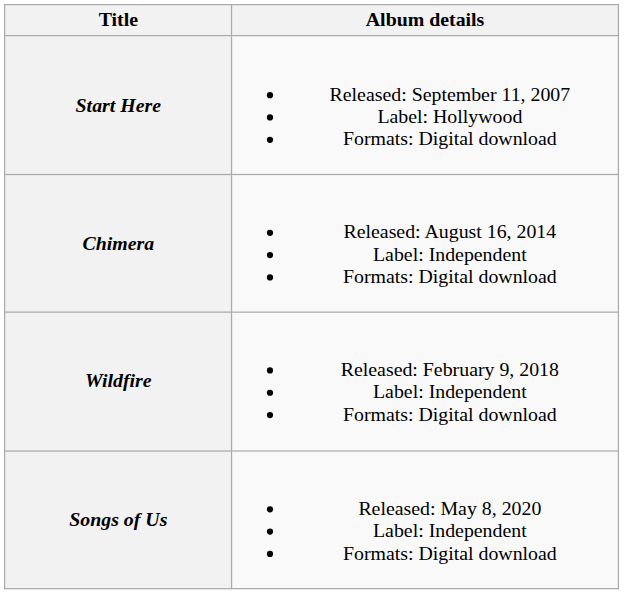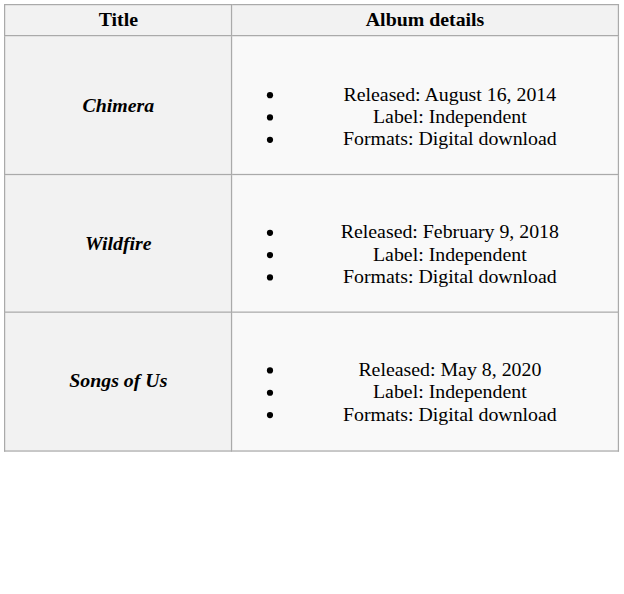 <table class="wikitable plainrowheaders" style="text-align:center;">
 <tr>
 <th scope="col" rowspan="1" style="width:11em;">Title</th>
 <th scope="col" rowspan="1" style="width:19em;">Album details</th>
-</tr>
-<tr>
-<th scope="row"><em>Start Here</em></th>
-<td><br><ul><li>Released: September 11, 2007</li><li>Label: Hollywood</li><li>Formats: Digital download</li></ul></td>
 </tr>
 <tr>
 <th scope="row"><em>Chimera</em></th>
 <td><br><ul><li>Released: August 16, 2014</li><li>Label: Independent</li><li>Formats: Digital download</li></ul></td>
 </tr>
 <tr>
 <th scope="row"><em>Wildfire</em></th>
 <td><br><ul><li>Released: February 9, 2018</li><li>Label: Independent</li><li>Formats: Digital download</li></ul></td>
 </tr>
 <tr>
 <th scope="row"><em>Songs of Us</em></th>
 <td><br><ul><li>Released: May 8, 2020</li><li>Label: Independent</li><li>Formats: Digital download</li></ul></td>
 </tr>
 </table>
